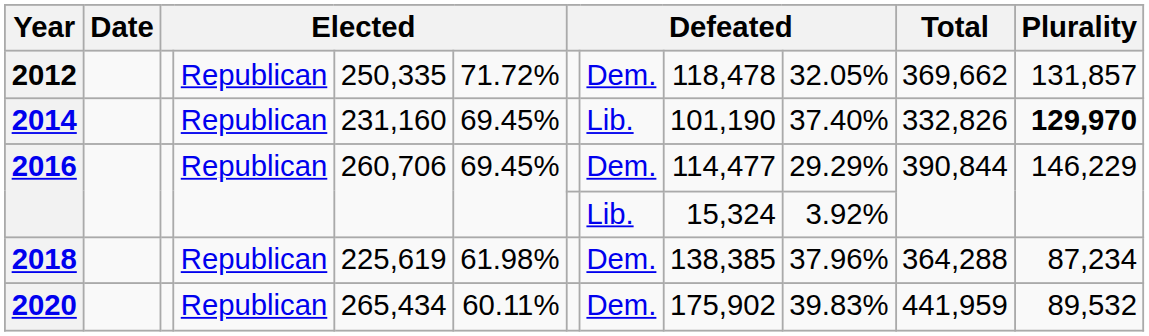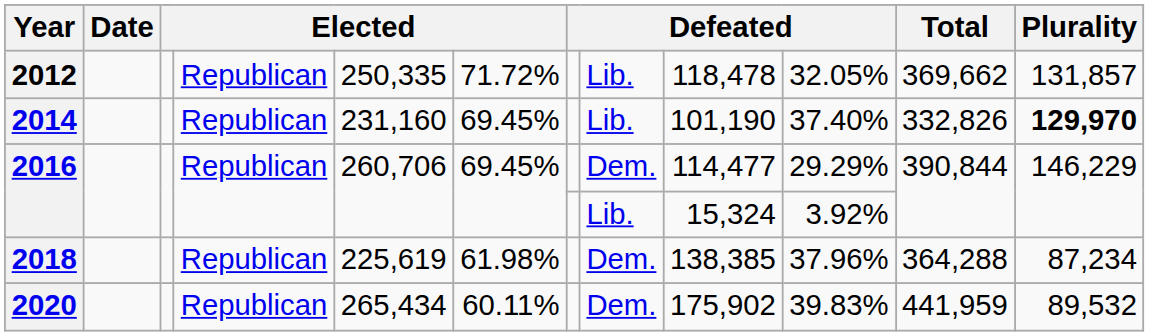 <table class=wikitable>
 <tr>
 <th>Year</th>
 <th>Date</th>
 <th ! colspan="4">Elected</th>
 <th ! colspan="4">Defeated</th>
 <th>Total</th>
 <th>Plurality</th>
 </tr>
 <tr>
 <th valign="top">2012</th>
 <td valign="top"></td>
 <td valign="top"></td>
 <td valign="top" ><a href='#'>Republican</a></td>
 <td valign="top" align="right">250,335</td>
 <td valign="top" align="right">71.72%</td>
 <td valign="top"></td>
-<td><a href='#'>Dem.</a></td>
+<td><a href='#'>Lib.</a></td>
 <td valign="top" align="right">118,478</td>
 <td valign="top" align="right">32.05%</td>
 <td valign="top" align="right">369,662</td>
 <td valign="top" align="right">131,857</td>
 </tr>
 <tr>
 <th valign="top"><a href='#'>2014</a></th>
 <td valign="top"></td>
 <td valign="top"></td>
 <td valign="top" ><a href='#'>Republican</a></td>
 <td valign="top" align="right">231,160</td>
 <td valign="top" align="right">69.45%</td>
 <td valign="top"></td>
 <td><a href='#'>Lib.</a></td>
 <td valign="top" align="right">101,190</td>
 <td valign="top" align="right">37.40%</td>
 <td valign="top" align="right">332,826</td>
 <td valign="top" align="right"><strong>129,970</strong></td>
 </tr>
 <tr>
 <th rowspan="2" valign="top"><a href='#'>2016</a></th>
 <td rowspan="2" valign="top"></td>
 <td rowspan="2" valign="top"></td>
 <td rowspan="2" valign="top" ><a href='#'>Republican</a></td>
 <td rowspan="2" valign="top" align="right">260,706</td>
 <td rowspan="2" valign="top" align="right">69.45%</td>
 <td valign="top"></td>
 <td><a href='#'>Dem.</a></td>
 <td valign="top" align="right">114,477</td>
 <td valign="top" align="right">29.29%</td>
 <td rowspan="2" valign="top" align="right">390,844</td>
 <td rowspan="2" valign="top" align="right">146,229</td>
 </tr>
 <tr>
 <td valign="top"></td>
 <td><a href='#'>Lib.</a></td>
 <td valign="top" align="right">15,324</td>
 <td valign="top" align="right">3.92%</td>
 </tr>
 <tr>
 <th valign="top"><a href='#'>2018</a></th>
 <td valign="top"></td>
 <td valign="top"></td>
 <td valign="top" ><a href='#'>Republican</a></td>
 <td valign="top" align="right">225,619</td>
 <td valign="top" align="right">61.98%</td>
 <td valign="top"></td>
 <td><a href='#'>Dem.</a></td>
 <td valign="top" align="right">138,385</td>
 <td valign="top" align="right">37.96%</td>
 <td valign="top" align="right">364,288</td>
 <td valign="top" align="right">87,234</td>
 </tr>
 <tr>
 <th valign="top"><a href='#'>2020</a></th>
 <td valign="top"></td>
 <td valign="top"></td>
 <td valign="top" ><a href='#'>Republican</a></td>
 <td valign="top" align="right">265,434</td>
 <td valign="top" align="right">60.11%</td>
 <td valign="top"></td>
 <td><a href='#'>Dem.</a></td>
 <td valign="top" align="right">175,902</td>
 <td valign="top" align="right">39.83%</td>
 <td valign="top" align="right">441,959</td>
 <td valign="top" align="right">89,532</td>
 </tr>
 </table>
